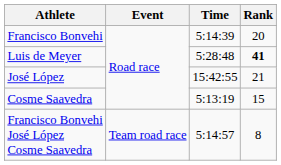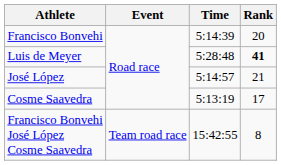 <table class=wikitable style=font-size:90%;text-align:center>
 <tr>
 <th>Athlete</th>
 <th>Event</th>
 <th>Time</th>
 <th>Rank</th>
 </tr>
 <tr>
 <td align=left><a href='#'>Francisco Bonvehi</a></td>
 <td align=left rowspan=4><a href='#'>Road race</a></td>
 <td>5:14:39</td>
 <td>20</td>
 </tr>
 <tr>
 <td align=left><a href='#'>Luis de Meyer</a></td>
 <td>5:28:48</td>
 <td><strong>41</strong></td>
 </tr>
 <tr>
 <td align=left><a href='#'>José López</a></td>
-<td>15:42:55</td>
+<td>5:14:57</td>
 <td>21</td>
 </tr>
 <tr>
 <td align=left><a href='#'>Cosme Saavedra</a></td>
 <td>5:13:19</td>
-<td>15</td>
+<td>17</td>
 </tr>
 <tr>
 <td align=left><a href='#'>Francisco Bonvehi</a><br><a href='#'>José López</a><br><a href='#'>Cosme Saavedra</a></td>
 <td align=left rowspan=2><a href='#'>Team road race</a></td>
-<td>5:14:57</td>
+<td>15:42:55</td>
 <td>8</td>
 </tr>
 </table>
